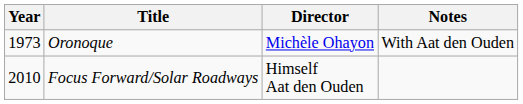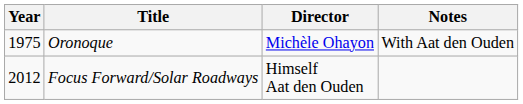 <table class="wikitable">
 <tr>
 <th>Year</th>
 <th>Title</th>
 <th>Director</th>
 <th>Notes</th>
 </tr>
 <tr>
-<td>1973</td>
+<td>1975</td>
 <td><em>Oronoque</em></td>
 <td><a href='#'>Michèle Ohayon</a></td>
 <td>With Aat den Ouden</td>
 </tr>
 <tr>
-<td>2010</td>
+<td>2012</td>
 <td><em>Focus Forward/Solar Roadways</em></td>
 <td>Himself<br>Aat den Ouden</td>
 <td></td>
 </tr>
 </table>
